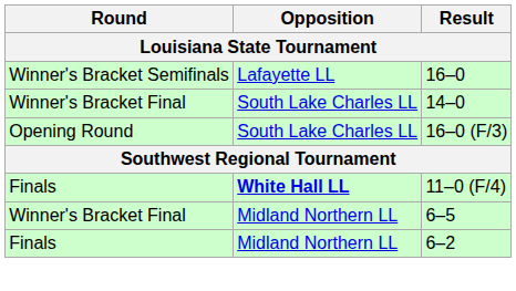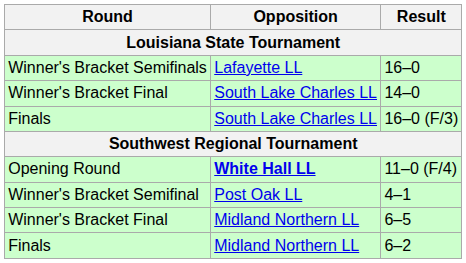 <table class="wikitable">
 <tr>
 <th>Round</th>
 <th>Opposition</th>
 <th>Result</th>
 </tr>
 <tr District Tournament-2 wins 0 losses versus Bogalusa>
 <th colspan=3>Louisiana State Tournament</th>
 </tr>
 <tr bgcolor=ccffcc>
 <td>Winner's Bracket Semifinals</td>
 <td><a href='#'>Lafayette LL</a></td>
 <td>16–0</td>
 </tr>
 <tr bgcolor=ccffcc>
 <td>Winner's Bracket Final</td>
 <td><a href='#'>South Lake Charles LL</a></td>
 <td>14–0</td>
 </tr>
 <tr bgcolor=ccffcc>
-<td>Opening Round</td>
+<td>Finals</td>
 <td><a href='#'>South Lake Charles LL</a></td>
 <td>16–0 (F/3)</td>
 </tr>
 <tr>
 <th colspan=3>Southwest Regional Tournament</th>
 </tr>
 <tr bgcolor=ccffcc>
-<td>Finals</td>
+<td>Opening Round</td>
 <td><strong> <a href='#'>White Hall LL</a></strong></td>
 <td>11–0 (F/4)</td>
+</tr>
+<tr bgcolor=ccffcc>
+<td>Winner's Bracket Semifinal</td>
+<td> <a href='#'>Post Oak LL</a></td>
+<td>4–1</td>
 </tr>
 <tr bgcolor=ccffcc>
 <td>Winner's Bracket Final</td>
 <td> <a href='#'>Midland Northern LL</a></td>
 <td>6–5</td>
 </tr>
 <tr bgcolor=ccffcc>
 <td>Finals</td>
 <td> <a href='#'>Midland Northern LL</a></td>
 <td>6–2</td>
 </tr>
 </table>
